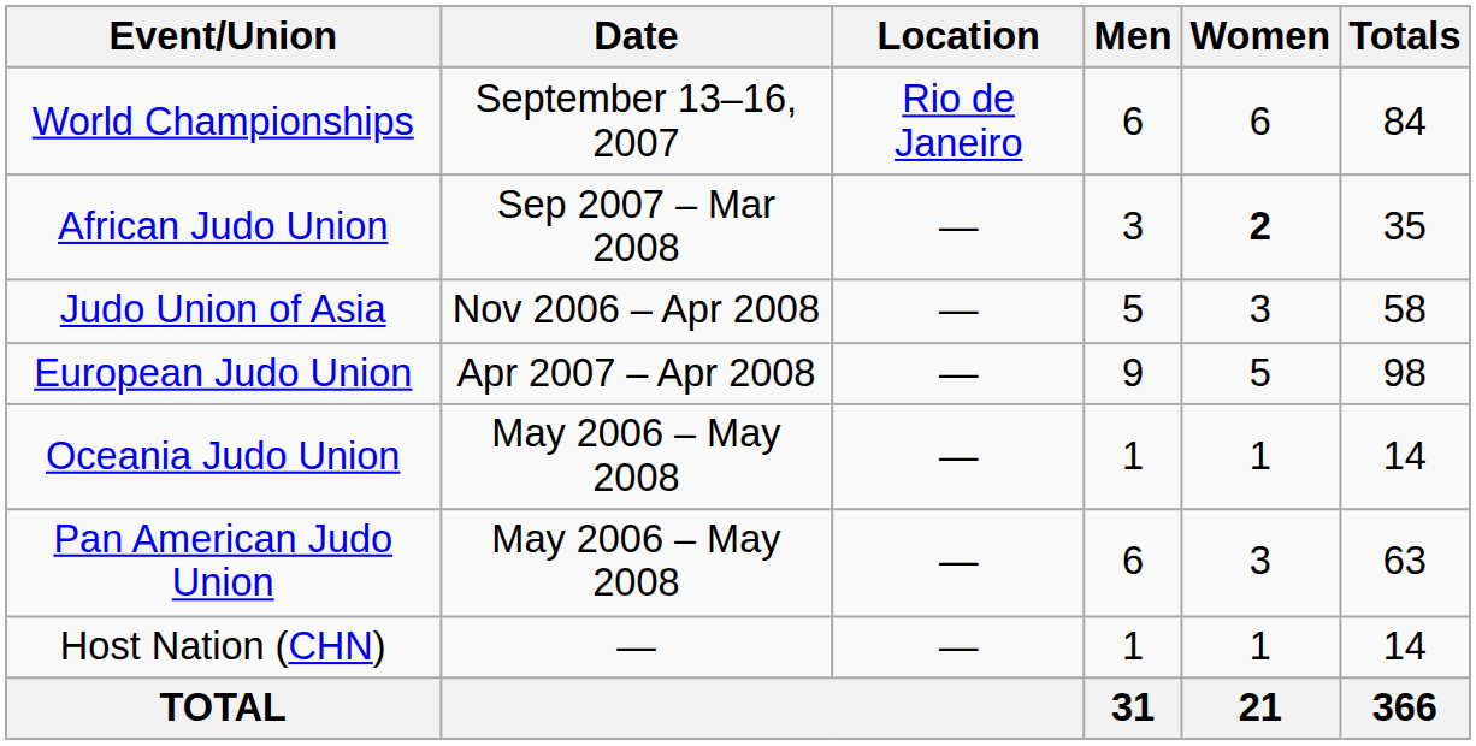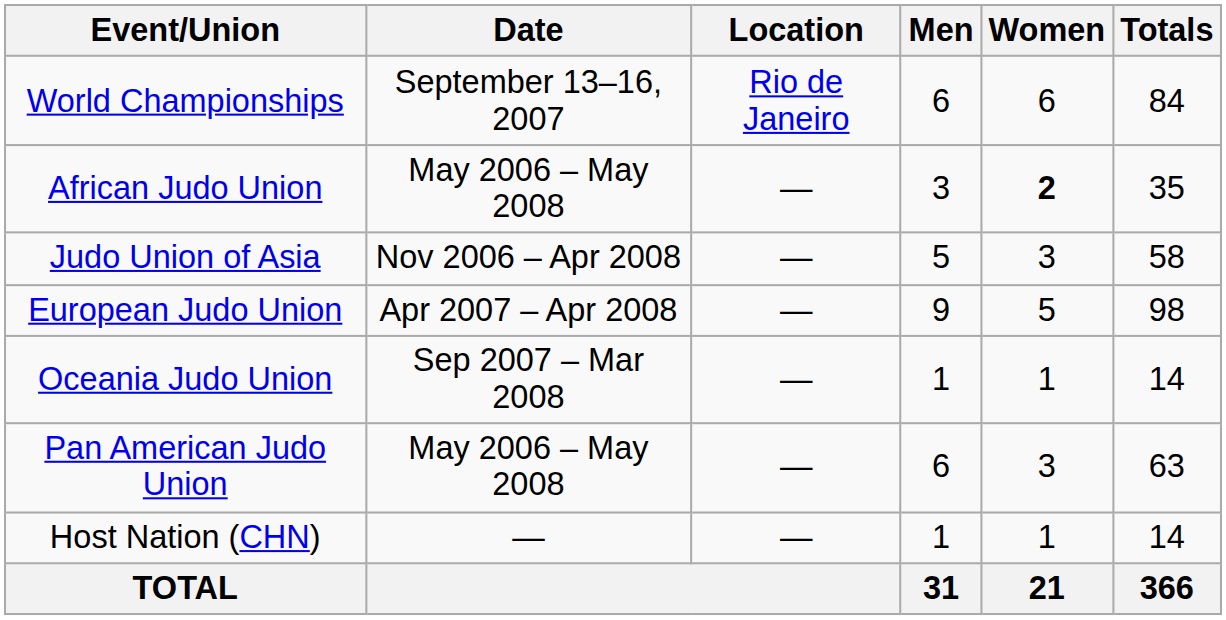 <table class="wikitable" width="600" style="text-align:center;">
 <tr>
 <th>Event/Union</th>
 <th>Date</th>
 <th>Location</th>
 <th>Men</th>
 <th>Women</th>
 <th>Totals</th>
 </tr>
 <tr>
 <td><a href='#'>World Championships</a></td>
 <td>September 13–16, 2007</td>
 <td> <a href='#'>Rio de Janeiro</a></td>
 <td>6</td>
 <td>6</td>
 <td>84</td>
 </tr>
 <tr>
 <td><a href='#'>African Judo Union</a></td>
-<td>Sep 2007 – Mar 2008</td>
+<td>May 2006 – May 2008</td>
 <td>—</td>
 <td>3</td>
 <td><strong>2</strong></td>
 <td>35</td>
 </tr>
 <tr>
 <td><a href='#'>Judo Union of Asia</a></td>
 <td>Nov 2006 – Apr 2008</td>
 <td>—</td>
 <td>5</td>
 <td>3</td>
 <td>58</td>
 </tr>
 <tr>
 <td><a href='#'>European Judo Union</a></td>
 <td>Apr 2007 – Apr 2008</td>
 <td>—</td>
 <td>9</td>
 <td>5</td>
 <td>98</td>
 </tr>
 <tr>
 <td><a href='#'>Oceania Judo Union</a></td>
-<td>May 2006 – May 2008</td>
+<td>Sep 2007 – Mar 2008</td>
 <td>—</td>
 <td>1</td>
 <td>1</td>
 <td>14</td>
 </tr>
 <tr>
 <td><a href='#'>Pan American Judo Union</a></td>
 <td>May 2006 – May 2008</td>
 <td>—</td>
 <td>6</td>
 <td>3</td>
 <td>63</td>
 </tr>
 <tr>
 <td>Host Nation (<a href='#'>CHN</a>)</td>
 <td>—</td>
 <td>—</td>
 <td>1</td>
 <td>1</td>
 <td>14</td>
 </tr>
 <tr>
 <th>TOTAL</th>
 <th colspan=2></th>
 <th>31</th>
 <th>21</th>
 <th>366</th>
 </tr>
 </table>
